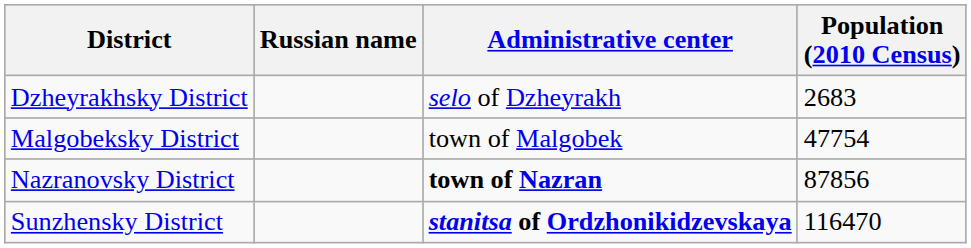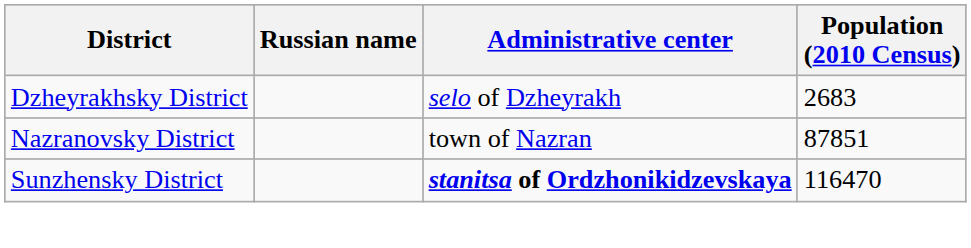 <table class="wikitable sortable">
 <tr>
 <th>District</th>
 <th>Russian name</th>
 <th><a href='#'>Administrative center</a></th>
 <th>Population<br>(<a href='#'>2010 Census</a>)</th>
 </tr>
 <tr>
 <td><a href='#'>Dzheyrakhsky District</a></td>
 <td></td>
 <td><em><a href='#'>selo</a></em> of <a href='#'>Dzheyrakh</a></td>
 <td>2683</td>
 </tr>
 <tr>
-<td><a href='#'>Malgobeksky District</a></td>
-<td></td>
-<td>town of <a href='#'>Malgobek</a></td>
-<td>47754</td>
-</tr>
-<tr>
 <td><a href='#'>Nazranovsky District</a></td>
 <td></td>
-<td><strong>town of <a href='#'>Nazran</a></strong></td>
-<td>87856</td>
+<td>town of <a href='#'>Nazran</a></td>
+<td>87851</td>
 </tr>
 <tr>
 <td><a href='#'>Sunzhensky District</a></td>
 <td></td>
 <td><strong><em><a href='#'>stanitsa</a></em> of <a href='#'>Ordzhonikidzevskaya</a></strong></td>
 <td>116470</td>
 </tr>
 </table>
